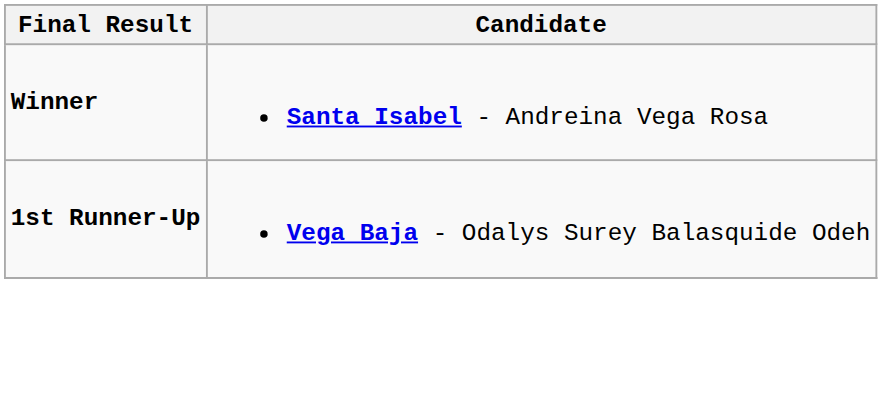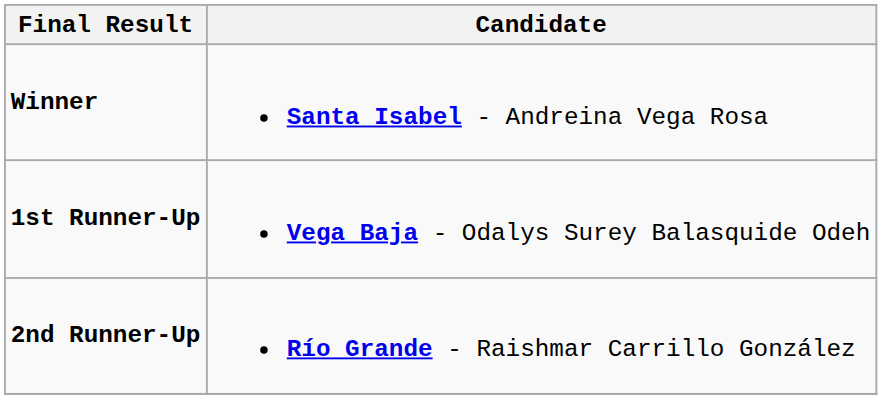 <table class="wikitable">
 <tr>
 <th>Final Result</th>
 <th>Candidate</th>
 </tr>
 <tr>
 <td><strong>Winner</strong></td>
 <td><br><ul><li><strong> <a href='#'>Santa Isabel</a></strong> - Andreina Vega Rosa</li></ul></td>
 </tr>
 <tr>
 <td><strong>1st Runner-Up</strong></td>
 <td><br><ul><li><strong> <a href='#'>Vega Baja</a></strong> - Odalys Surey Balasquide Odeh</li></ul></td>
 </tr>
 <tr>
+<td><strong>2nd Runner-Up</strong></td>
+<td><br><ul><li><strong> <a href='#'>Río Grande</a></strong> - Raishmar Carrillo González</li></ul></td>
+</tr>
+<tr>
 </tr>
 </table>
